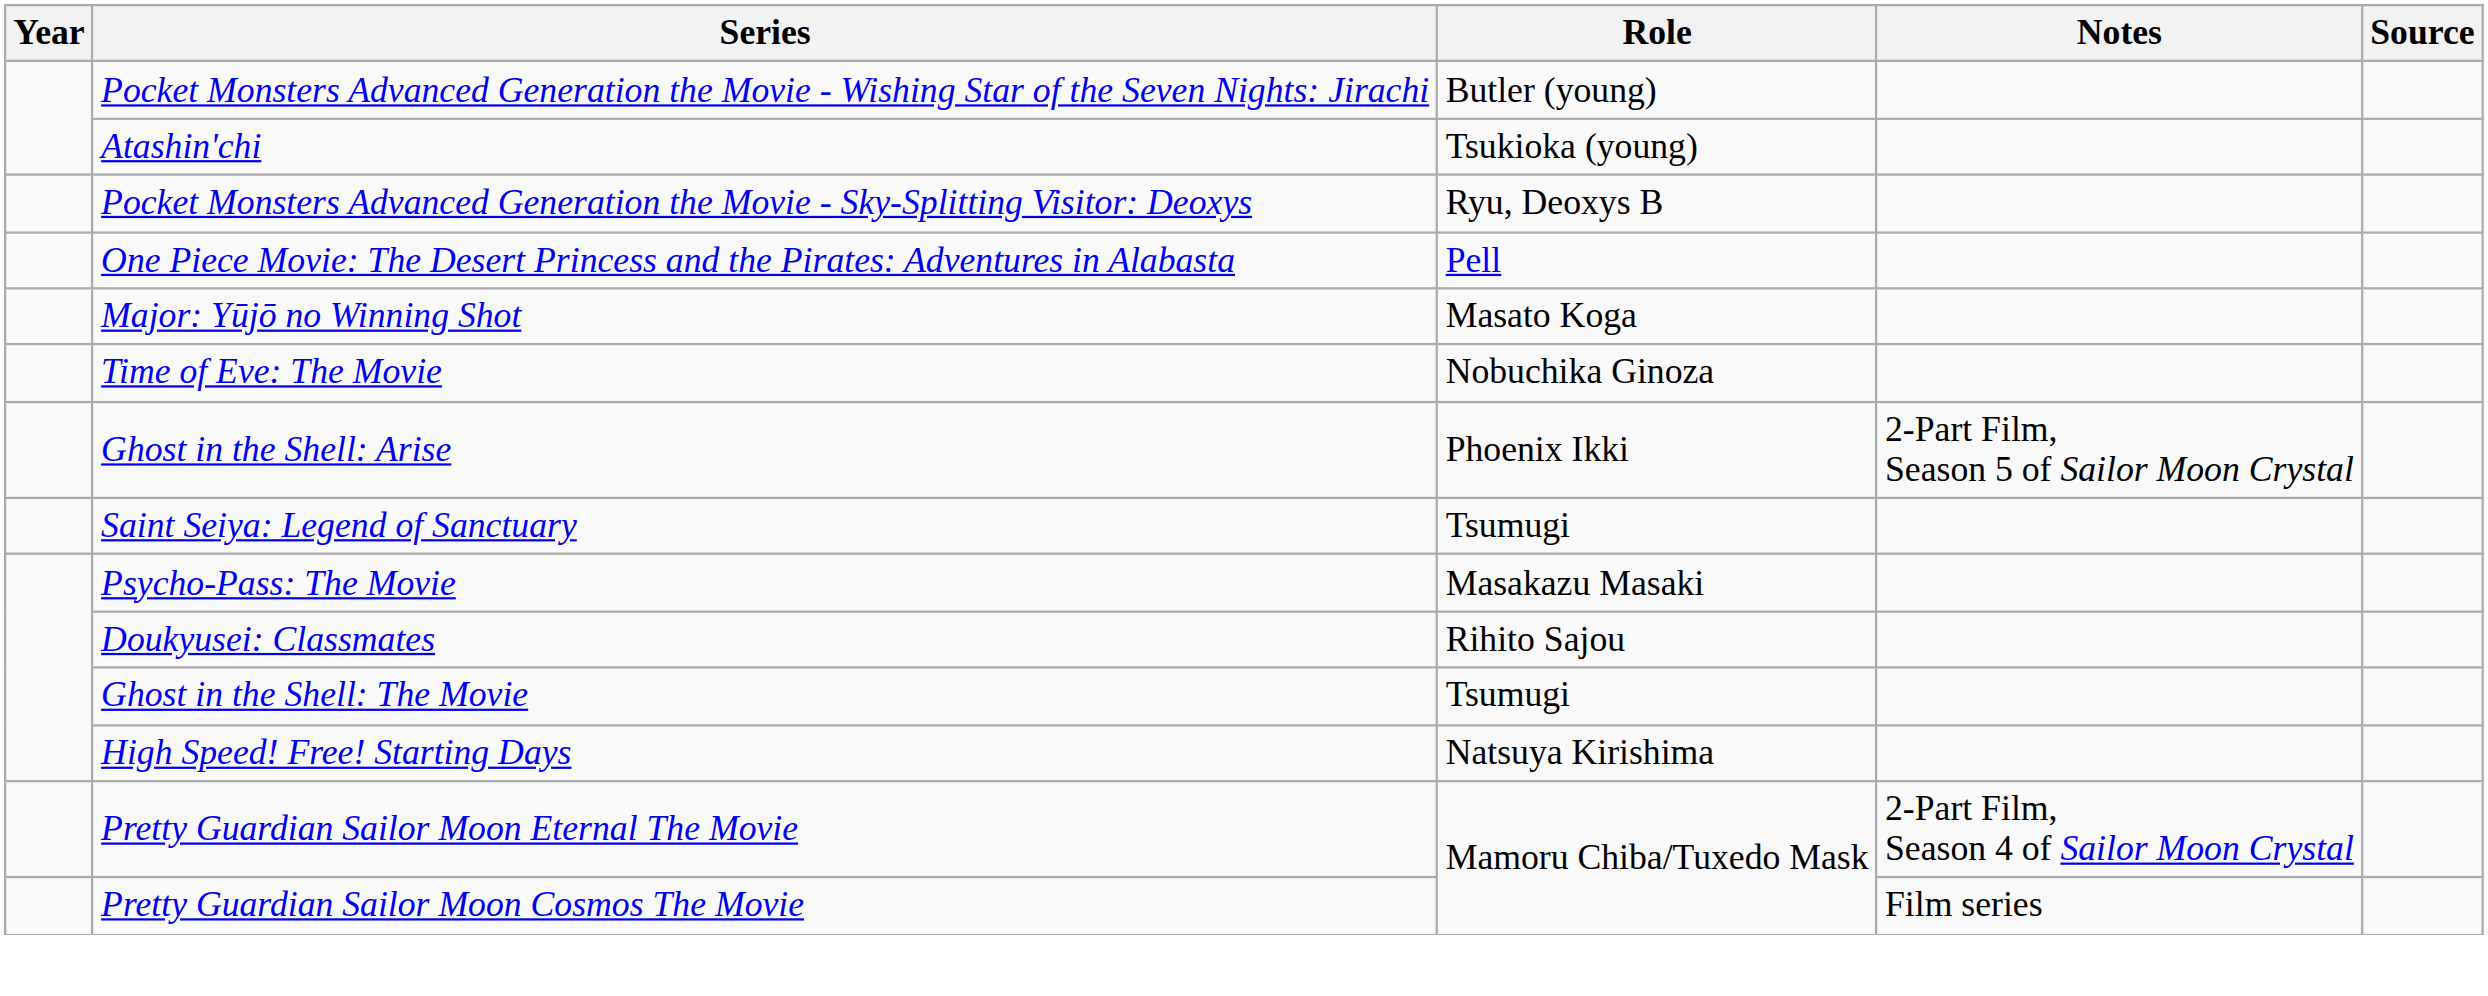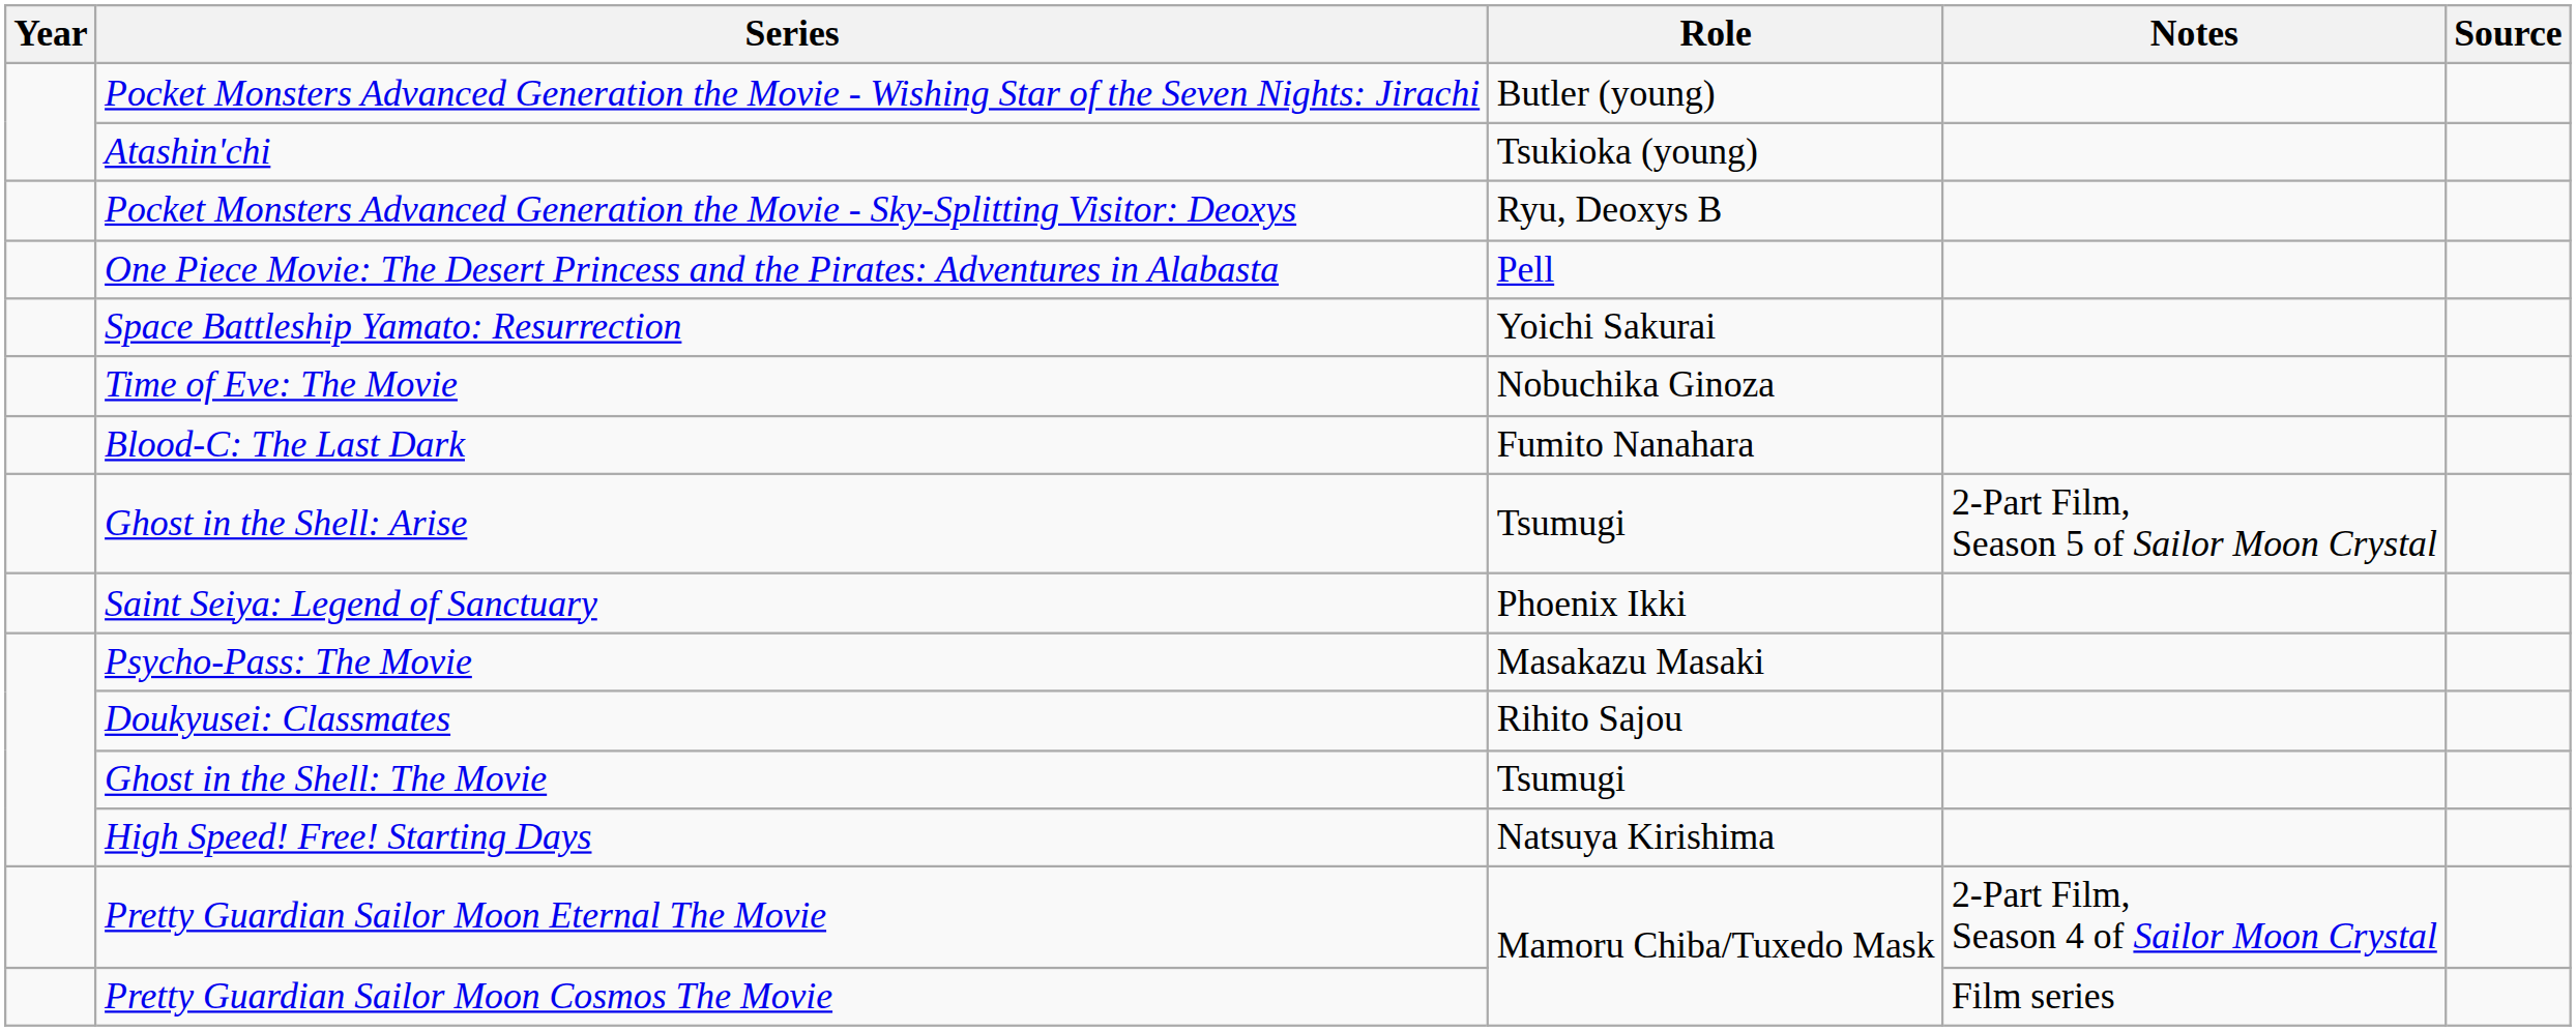 <table class="wikitable sortable plainrowheaders">
 <tr>
 <th>Year</th>
 <th>Series</th>
 <th>Role</th>
 <th class="unsortable">Notes</th>
 <th class="unsortable">Source</th>
 </tr>
 <tr>
 <td rowspan="2"></td>
 <td><em><a href='#'>Pocket Monsters Advanced Generation the Movie - Wishing Star of the Seven Nights: Jirachi</a></em></td>
 <td>Butler (young)</td>
 <td></td>
 <td></td>
 </tr>
 <tr>
 <td><em><a href='#'>Atashin'chi</a></em></td>
 <td>Tsukioka (young)</td>
 <td></td>
 <td></td>
 </tr>
 <tr>
 <td></td>
 <td><em><a href='#'>Pocket Monsters Advanced Generation the Movie - Sky-Splitting Visitor: Deoxys</a></em></td>
 <td>Ryu, Deoxys B</td>
 <td></td>
 <td></td>
 </tr>
 <tr>
 <td></td>
 <td><em><a href='#'>One Piece Movie: The Desert Princess and the Pirates: Adventures in Alabasta</a></em></td>
 <td><a href='#'>Pell</a></td>
 <td></td>
 <td></td>
 </tr>
 <tr>
 <td></td>
-<td><em><a href='#'>Major: Yūjō no Winning Shot</a></em></td>
-<td>Masato Koga</td>
+<td><em><a href='#'>Space Battleship Yamato: Resurrection</a></em></td>
+<td>Yoichi Sakurai</td>
 <td></td>
 <td></td>
 </tr>
 <tr>
 <td></td>
 <td><em><a href='#'>Time of Eve: The Movie</a></em></td>
 <td>Nobuchika Ginoza</td>
 <td></td>
 <td></td>
 </tr>
 <tr>
 <td></td>
+<td><em><a href='#'>Blood-C: The Last Dark</a></em></td>
+<td>Fumito Nanahara</td>
+<td></td>
+<td></td>
+</tr>
+<tr>
+<td></td>
 <td><em><a href='#'>Ghost in the Shell: Arise</a></em></td>
-<td>Phoenix Ikki</td>
+<td>Tsumugi</td>
 <td>2-Part Film,<br>Season 5 of <em>Sailor Moon Crystal</em> </td>
 <td></td>
 </tr>
 <tr>
 <td></td>
 <td><em><a href='#'>Saint Seiya: Legend of Sanctuary</a></em></td>
-<td>Tsumugi</td>
+<td>Phoenix Ikki</td>
 <td></td>
 <td></td>
 </tr>
 <tr>
 <td rowspan="4"></td>
 <td><em><a href='#'>Psycho-Pass: The Movie</a></em></td>
 <td>Masakazu Masaki</td>
 <td></td>
 <td></td>
 </tr>
 <tr>
 <td><em><a href='#'>Doukyusei: Classmates</a></em></td>
 <td>Rihito Sajou</td>
 <td></td>
 <td></td>
 </tr>
 <tr>
 <td><em><a href='#'>Ghost in the Shell: The Movie</a></em></td>
 <td>Tsumugi</td>
 <td></td>
 <td></td>
 </tr>
 <tr>
 <td><em><a href='#'>High Speed! Free! Starting Days</a></em></td>
 <td>Natsuya Kirishima</td>
 <td></td>
 <td></td>
 </tr>
 <tr>
 <td></td>
 <td><em><a href='#'>Pretty Guardian Sailor Moon Eternal The Movie</a></em></td>
 <td rowspan="2">Mamoru Chiba/Tuxedo Mask</td>
 <td>2-Part Film,<br>Season 4 of <em><a href='#'>Sailor Moon Crystal</a></em> </td>
 <td></td>
 </tr>
 <tr>
 <td></td>
 <td><em><a href='#'>Pretty Guardian Sailor Moon Cosmos The Movie</a></em></td>
 <td>Film series</td>
 <td></td>
 </tr>
 </table>
